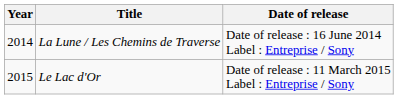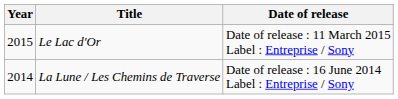 <table class="wikitable">
 <tr>
 <th>Year</th>
 <th>Title</th>
 <th>Date of release</th>
 </tr>
 <tr>
+<td>2015</td>
+<td><em>Le Lac d'Or</em></td>
+<td>Date of release : 11 March 2015<br>Label : <a href='#'>Entreprise</a> / <a href='#'>Sony</a></td>
+</tr>
+<tr>
 <td>2014</td>
 <td><em>La Lune / Les Chemins de Traverse</em></td>
 <td>Date of release : 16 June 2014<br>Label : <a href='#'>Entreprise</a> / <a href='#'>Sony</a></td>
 </tr>
-<tr>
-<td>2015</td>
-<td><em>Le Lac d'Or</em></td>
-<td>Date of release : 11 March 2015<br>Label : <a href='#'>Entreprise</a> / <a href='#'>Sony</a></td>
-</tr>
 </table>
